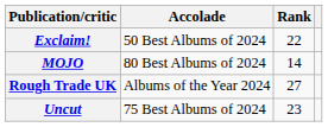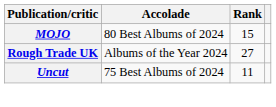 <table class="wikitable sortable plainrowheaders">
 <tr>
 <th scope="col">Publication/critic</th>
 <th scope="col">Accolade</th>
 <th scope="col">Rank</th>
 <th scope="col" class="unsortable"></th>
 </tr>
 <tr>
-<th scope="row"><em><a href='#'>Exclaim!</a></em></th>
-<td>50 Best Albums of 2024</td>
-<td style="text-align: center;">22</td>
-<td style="text-align: center;"></td>
-</tr>
-<tr>
 <th scope="row"><em><a href='#'>MOJO</a></em></th>
 <td>80 Best Albums of 2024</td>
-<td style="text-align: center;">14</td>
+<td style="text-align: center;">15</td>
 <td style="text-align: center;"></td>
 </tr>
 <tr>
 <th scope="row"><a href='#'>Rough Trade UK</a></th>
 <td>Albums of the Year 2024</td>
 <td style="text-align: center;">27</td>
 <td style="text-align: center;"></td>
 </tr>
 <tr>
 <th scope="row"><em><a href='#'>Uncut</a></em></th>
 <td>75 Best Albums of 2024</td>
-<td style="text-align: center;">23</td>
+<td style="text-align: center;">11</td>
 <td style="text-align: center;"></td>
 </tr>
 </table>
